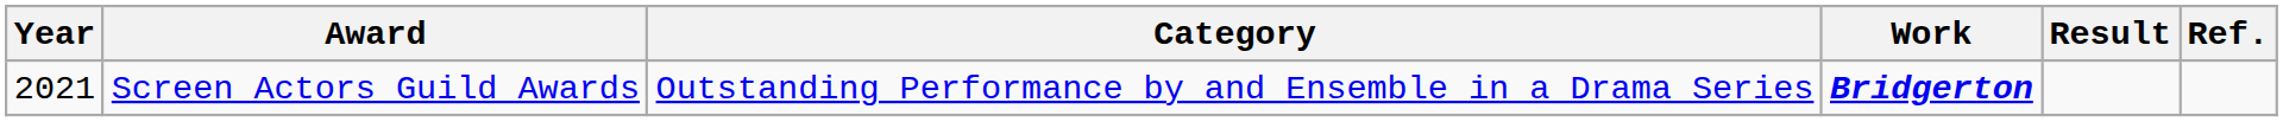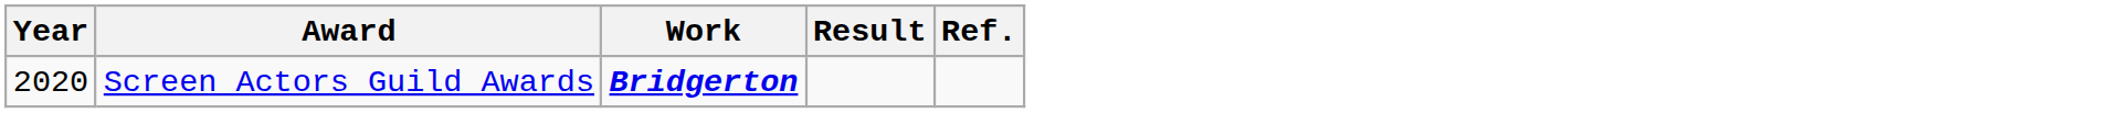 <table class="wikitable">
 <tr>
 <th>Year</th>
 <th>Award</th>
-<th>Category</th>
 <th>Work</th>
 <th>Result</th>
 <th>Ref.</th>
 </tr>
 <tr>
-<td>2021</td>
+<td>2020</td>
 <td><a href='#'>Screen Actors Guild Awards</a></td>
-<td><a href='#'>Outstanding Performance by and Ensemble in a Drama Series</a></td>
 <td><strong><em><a href='#'>Bridgerton</a></em></strong></td>
 <td></td>
 <td></td>
 </tr>
 </table>
